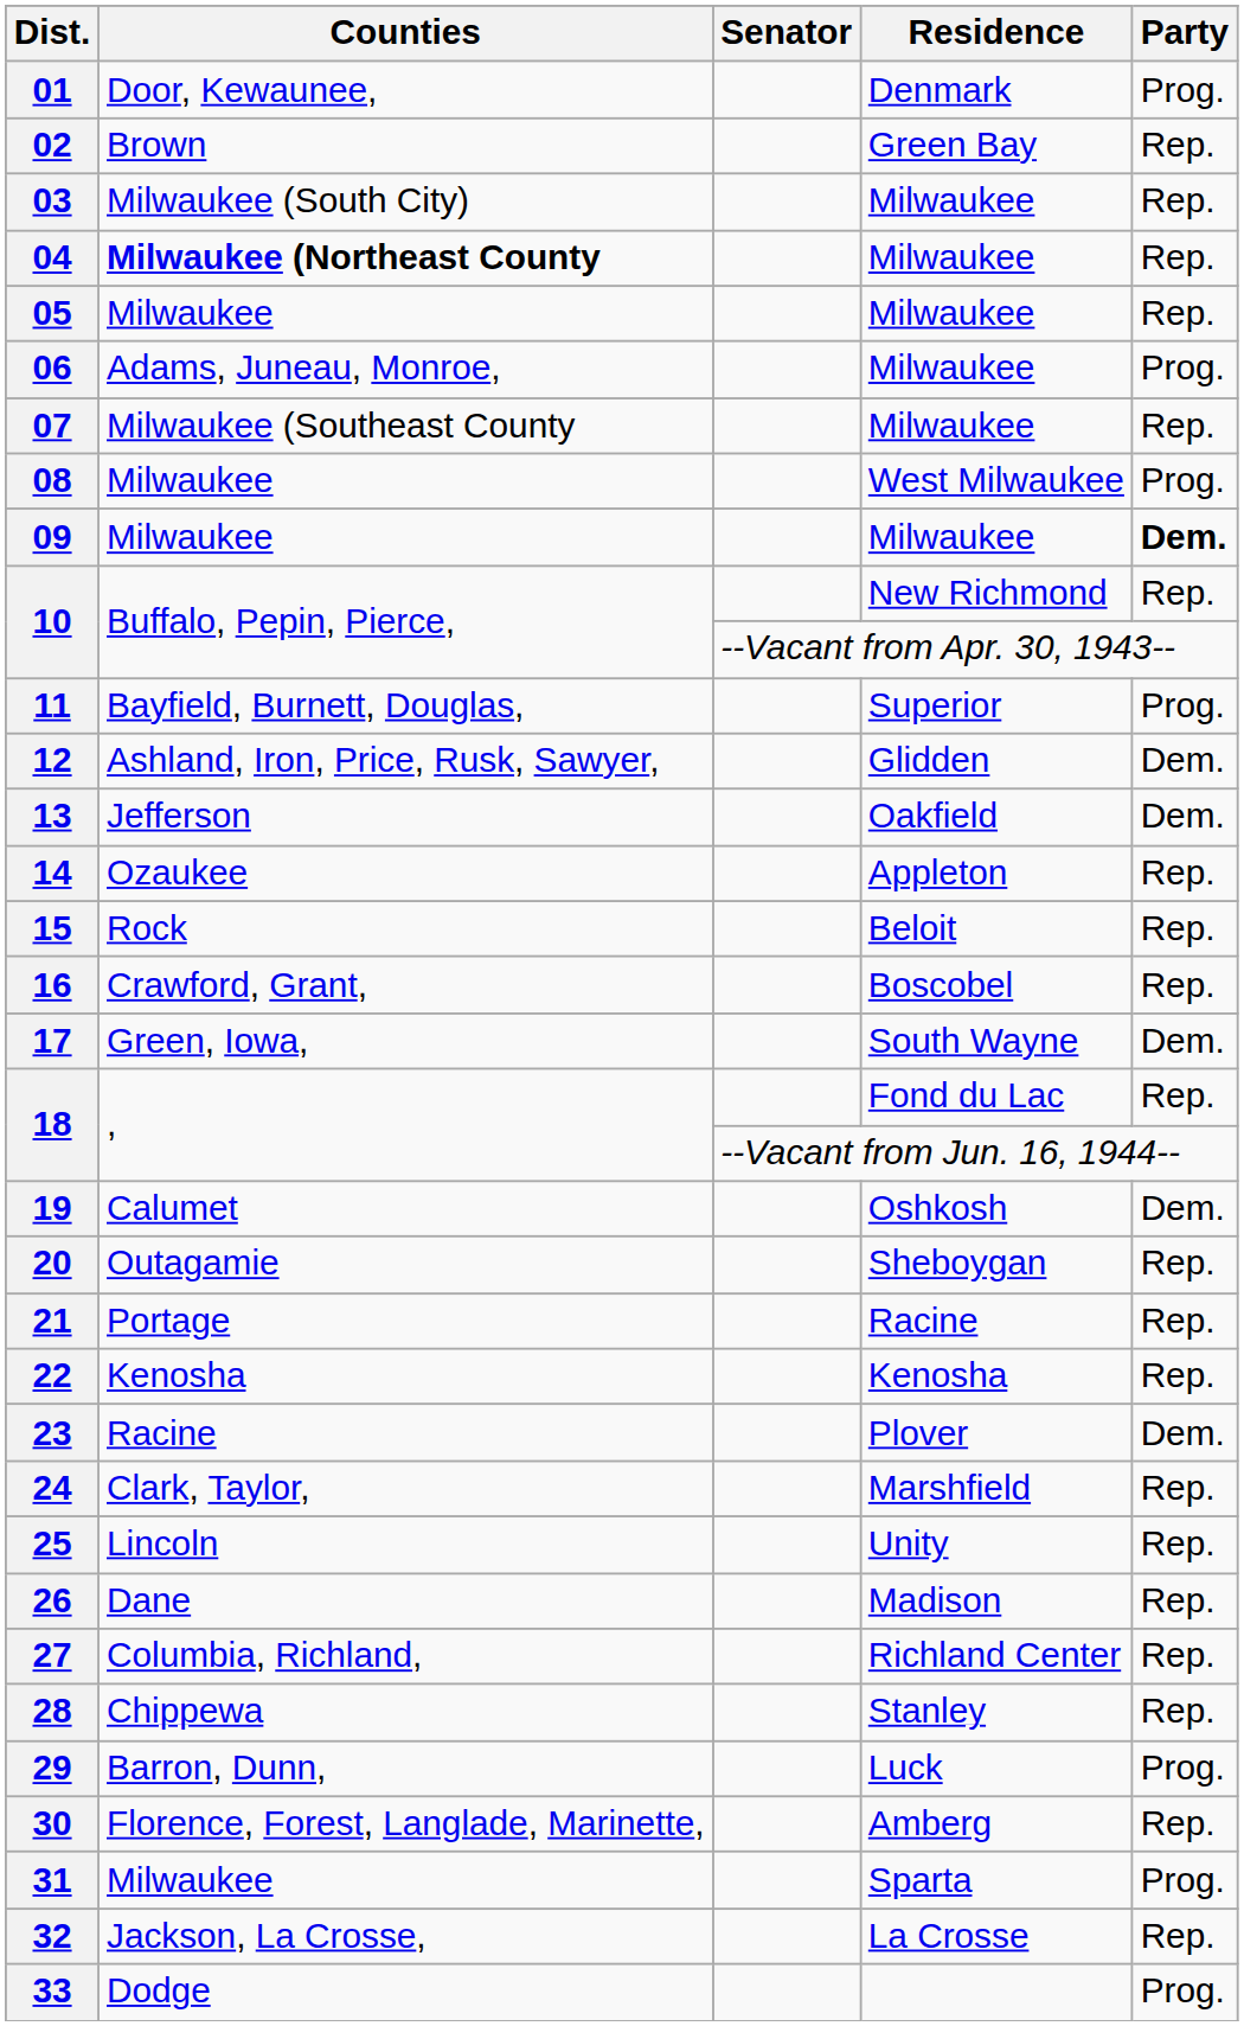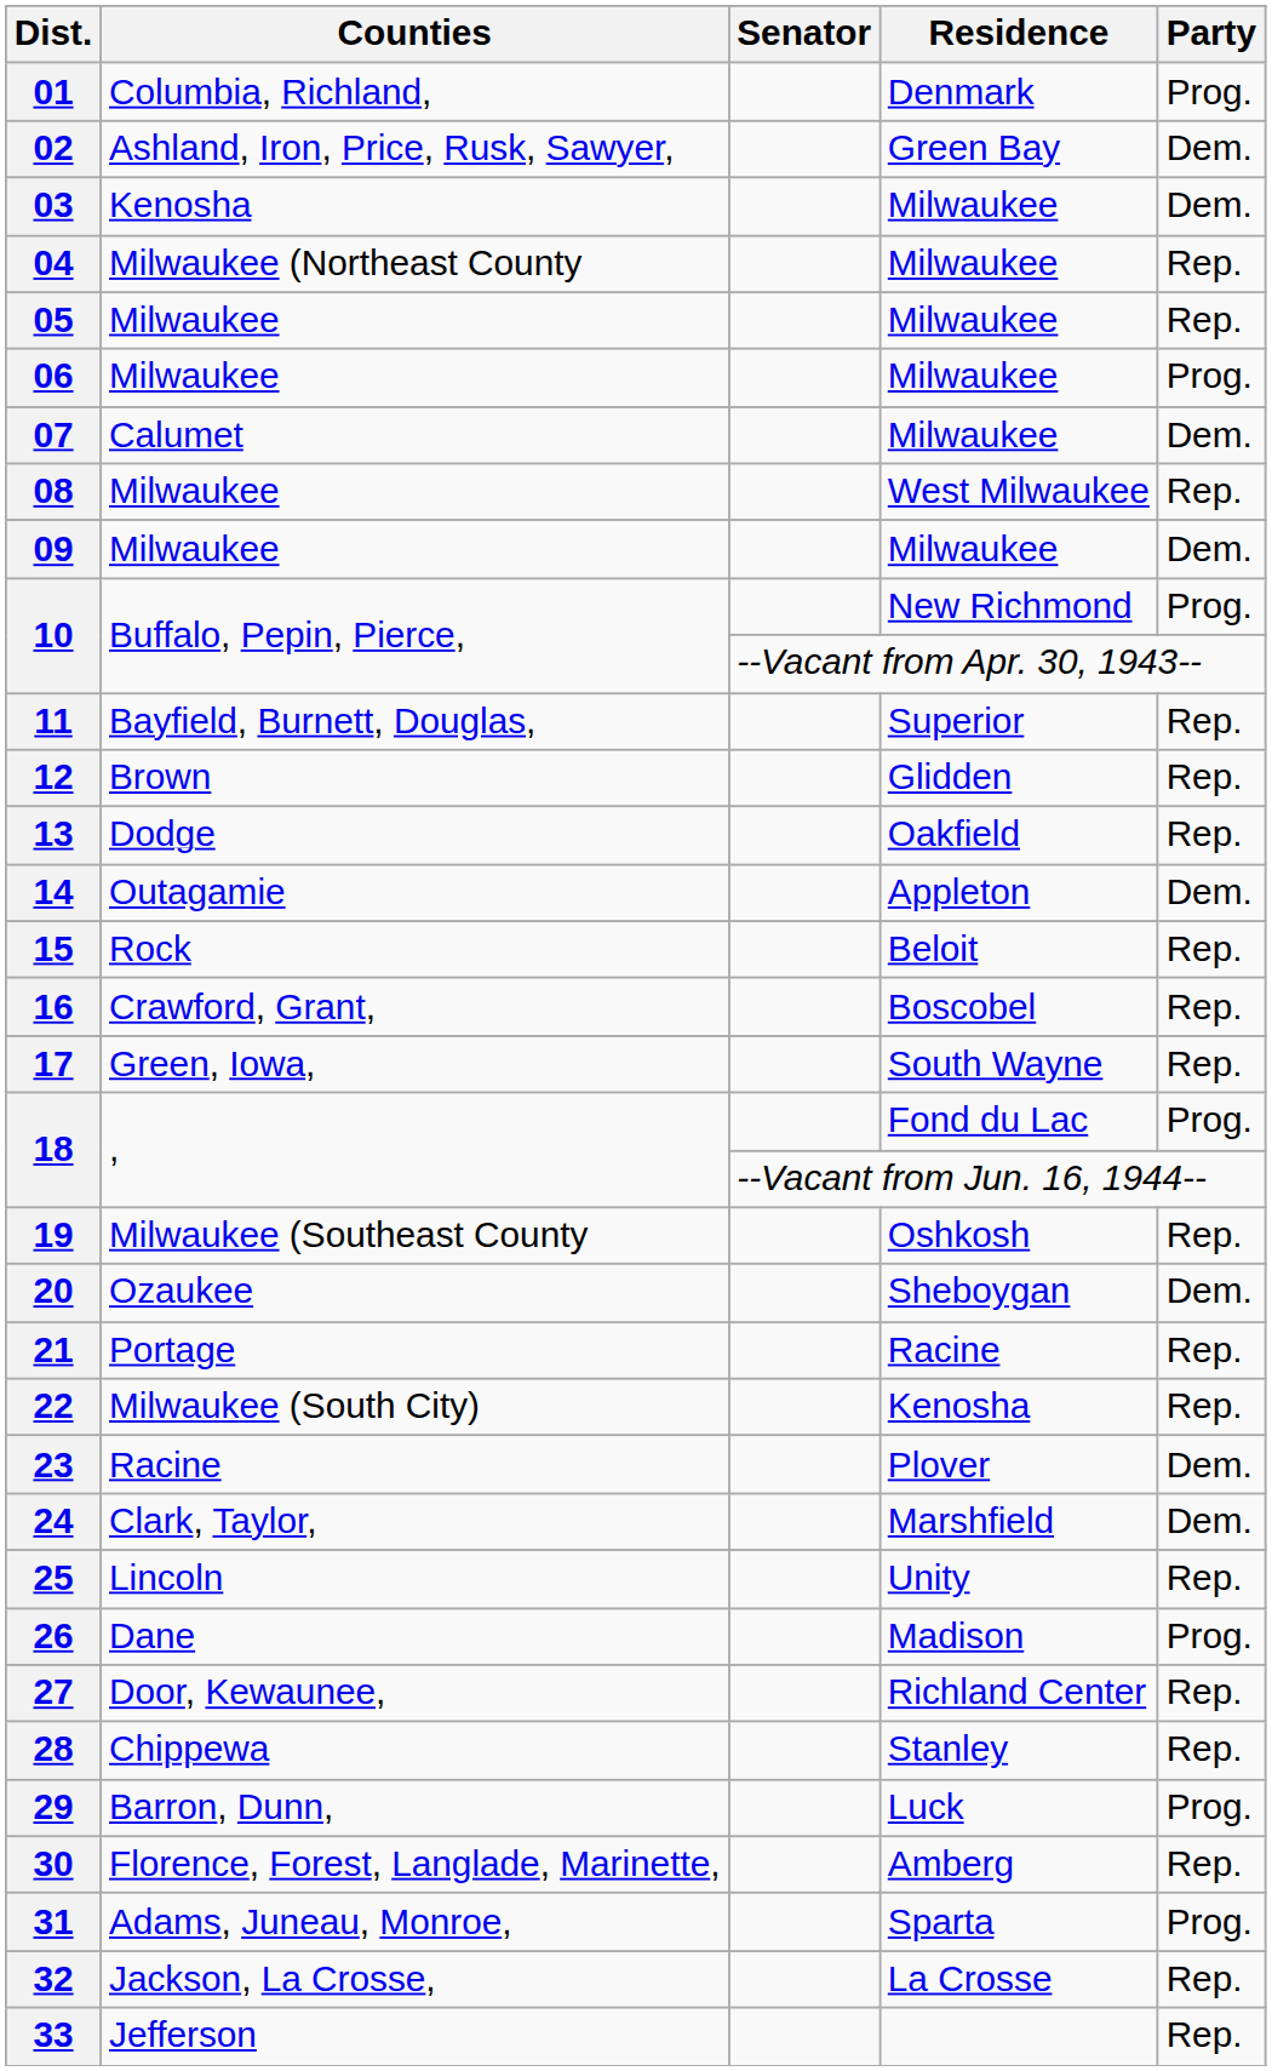 <table class="wikitable sortable">
 <tr>
 <th>Dist.</th>
 <th>Counties</th>
 <th>Senator</th>
 <th>Residence</th>
 <th>Party</th>
 </tr>
 <tr>
 <th><a href='#'>01</a></th>
-<td><a href='#'>Door</a>, <a href='#'>Kewaunee</a>, </td>
+<td><a href='#'>Columbia</a>, <a href='#'>Richland</a>, </td>
 <td></td>
 <td><a href='#'>Denmark</a></td>
 <td>Prog.</td>
 </tr>
 <tr>
 <th><a href='#'>02</a></th>
-<td><a href='#'>Brown</a> </td>
+<td><a href='#'>Ashland</a>, <a href='#'>Iron</a>, <a href='#'>Price</a>, <a href='#'>Rusk</a>, <a href='#'>Sawyer</a>, </td>
 <td></td>
 <td><a href='#'>Green Bay</a></td>
-<td>Rep.</td>
+<td>Dem.</td>
 </tr>
 <tr>
 <th><a href='#'>03</a></th>
-<td><a href='#'>Milwaukee</a> (South City)</td>
+<td><a href='#'>Kenosha</a> </td>
 <td></td>
 <td><a href='#'>Milwaukee</a></td>
-<td>Rep.</td>
+<td>Dem.</td>
 </tr>
 <tr>
 <th><a href='#'>04</a></th>
-<td><strong><a href='#'>Milwaukee</a> (Northeast County </strong></td>
+<td><a href='#'>Milwaukee</a> (Northeast County </td>
 <td></td>
 <td><a href='#'>Milwaukee</a></td>
 <td>Rep.</td>
 </tr>
 <tr>
 <th><a href='#'>05</a></th>
 <td><a href='#'>Milwaukee</a> </td>
 <td></td>
 <td><a href='#'>Milwaukee</a></td>
 <td>Rep.</td>
 </tr>
 <tr>
 <th><a href='#'>06</a></th>
-<td><a href='#'>Adams</a>, <a href='#'>Juneau</a>, <a href='#'>Monroe</a>, </td>
+<td><a href='#'>Milwaukee</a> </td>
 <td></td>
 <td><a href='#'>Milwaukee</a></td>
 <td>Prog.</td>
 </tr>
 <tr>
 <th><a href='#'>07</a></th>
-<td><a href='#'>Milwaukee</a> (Southeast County </td>
+<td><a href='#'>Calumet</a> </td>
 <td></td>
 <td><a href='#'>Milwaukee</a></td>
-<td>Rep.</td>
+<td>Dem.</td>
 </tr>
 <tr>
 <th><a href='#'>08</a></th>
 <td><a href='#'>Milwaukee</a> </td>
 <td></td>
 <td><a href='#'>West Milwaukee</a></td>
-<td>Prog.</td>
+<td>Rep.</td>
 </tr>
 <tr>
 <th><a href='#'>09</a></th>
 <td><a href='#'>Milwaukee</a> </td>
 <td></td>
 <td><a href='#'>Milwaukee</a></td>
-<td><strong>Dem.</strong></td>
+<td>Dem.</td>
 </tr>
 <tr>
 <th rowspan="2"><a href='#'>10</a></th>
 <td rowspan="2"><a href='#'>Buffalo</a>, <a href='#'>Pepin</a>, <a href='#'>Pierce</a>, </td>
 <td> </td>
 <td><a href='#'>New Richmond</a></td>
-<td>Rep.</td>
+<td>Prog.</td>
 </tr>
 <tr>
 <td colspan="3"><em>--Vacant from Apr. 30, 1943--</em></td>
 </tr>
 <tr>
 <th><a href='#'>11</a></th>
 <td><a href='#'>Bayfield</a>, <a href='#'>Burnett</a>, <a href='#'>Douglas</a>, </td>
 <td></td>
 <td><a href='#'>Superior</a></td>
-<td>Prog.</td>
+<td>Rep.</td>
 </tr>
 <tr>
 <th><a href='#'>12</a></th>
-<td><a href='#'>Ashland</a>, <a href='#'>Iron</a>, <a href='#'>Price</a>, <a href='#'>Rusk</a>, <a href='#'>Sawyer</a>, </td>
+<td><a href='#'>Brown</a> </td>
 <td></td>
 <td><a href='#'>Glidden</a></td>
-<td>Dem.</td>
+<td>Rep.</td>
 </tr>
 <tr>
 <th><a href='#'>13</a></th>
-<td><a href='#'>Jefferson</a> </td>
+<td><a href='#'>Dodge</a> </td>
 <td></td>
 <td><a href='#'>Oakfield</a></td>
-<td>Dem.</td>
+<td>Rep.</td>
 </tr>
 <tr>
 <th><a href='#'>14</a></th>
-<td><a href='#'>Ozaukee</a> </td>
+<td><a href='#'>Outagamie</a> </td>
 <td></td>
 <td><a href='#'>Appleton</a></td>
-<td>Rep.</td>
+<td>Dem.</td>
 </tr>
 <tr>
 <th><a href='#'>15</a></th>
 <td><a href='#'>Rock</a></td>
 <td></td>
 <td><a href='#'>Beloit</a></td>
 <td>Rep.</td>
 </tr>
 <tr>
 <th><a href='#'>16</a></th>
 <td><a href='#'>Crawford</a>, <a href='#'>Grant</a>, </td>
 <td></td>
 <td><a href='#'>Boscobel</a></td>
 <td>Rep.</td>
 </tr>
 <tr>
 <th><a href='#'>17</a></th>
 <td><a href='#'>Green</a>, <a href='#'>Iowa</a>, </td>
 <td></td>
 <td><a href='#'>South Wayne</a></td>
-<td>Dem.</td>
+<td>Rep.</td>
 </tr>
 <tr>
 <th rowspan="2"><a href='#'>18</a></th>
 <td rowspan="2">,  </td>
 <td> </td>
 <td><a href='#'>Fond du Lac</a></td>
-<td>Rep.</td>
+<td>Prog.</td>
 </tr>
 <tr>
 <td colspan="3"><em>--Vacant from Jun. 16, 1944--</em></td>
 </tr>
 <tr>
 <th><a href='#'>19</a></th>
-<td><a href='#'>Calumet</a> </td>
+<td><a href='#'>Milwaukee</a> (Southeast County </td>
 <td></td>
 <td><a href='#'>Oshkosh</a></td>
-<td>Dem.</td>
+<td>Rep.</td>
 </tr>
 <tr>
 <th><a href='#'>20</a></th>
-<td><a href='#'>Outagamie</a> </td>
+<td><a href='#'>Ozaukee</a> </td>
 <td></td>
 <td><a href='#'>Sheboygan</a></td>
-<td>Rep.</td>
+<td>Dem.</td>
 </tr>
 <tr>
 <th><a href='#'>21</a></th>
 <td><a href='#'>Portage</a> </td>
 <td></td>
 <td><a href='#'>Racine</a></td>
 <td>Rep.</td>
 </tr>
 <tr>
 <th><a href='#'>22</a></th>
-<td><a href='#'>Kenosha</a> </td>
+<td><a href='#'>Milwaukee</a> (South City)</td>
 <td></td>
 <td><a href='#'>Kenosha</a></td>
 <td>Rep.</td>
 </tr>
 <tr>
 <th><a href='#'>23</a></th>
 <td><a href='#'>Racine</a></td>
 <td></td>
 <td><a href='#'>Plover</a></td>
 <td>Dem.</td>
 </tr>
 <tr>
 <th><a href='#'>24</a></th>
 <td><a href='#'>Clark</a>, <a href='#'>Taylor</a>, </td>
 <td></td>
 <td><a href='#'>Marshfield</a></td>
-<td>Rep.</td>
+<td>Dem.</td>
 </tr>
 <tr>
 <th><a href='#'>25</a></th>
 <td><a href='#'>Lincoln</a> </td>
 <td></td>
 <td><a href='#'>Unity</a></td>
 <td>Rep.</td>
 </tr>
 <tr>
 <th><a href='#'>26</a></th>
 <td><a href='#'>Dane</a></td>
 <td></td>
 <td><a href='#'>Madison</a></td>
-<td>Rep.</td>
+<td>Prog.</td>
 </tr>
 <tr>
 <th><a href='#'>27</a></th>
-<td><a href='#'>Columbia</a>, <a href='#'>Richland</a>, </td>
+<td><a href='#'>Door</a>, <a href='#'>Kewaunee</a>, </td>
 <td></td>
 <td><a href='#'>Richland Center</a></td>
 <td>Rep.</td>
 </tr>
 <tr>
 <th><a href='#'>28</a></th>
 <td><a href='#'>Chippewa</a> </td>
 <td></td>
 <td><a href='#'>Stanley</a></td>
 <td>Rep.</td>
 </tr>
 <tr>
 <th><a href='#'>29</a></th>
 <td><a href='#'>Barron</a>, <a href='#'>Dunn</a>, </td>
 <td></td>
 <td><a href='#'>Luck</a></td>
 <td>Prog.</td>
 </tr>
 <tr>
 <th><a href='#'>30</a></th>
 <td><a href='#'>Florence</a>, <a href='#'>Forest</a>, <a href='#'>Langlade</a>, <a href='#'>Marinette</a>, </td>
 <td></td>
 <td><a href='#'>Amberg</a></td>
 <td>Rep.</td>
 </tr>
 <tr>
 <th><a href='#'>31</a></th>
-<td><a href='#'>Milwaukee</a> </td>
+<td><a href='#'>Adams</a>, <a href='#'>Juneau</a>, <a href='#'>Monroe</a>, </td>
 <td></td>
 <td><a href='#'>Sparta</a></td>
 <td>Prog.</td>
 </tr>
 <tr>
 <th><a href='#'>32</a></th>
 <td><a href='#'>Jackson</a>, <a href='#'>La Crosse</a>, </td>
 <td></td>
 <td><a href='#'>La Crosse</a></td>
 <td>Rep.</td>
 </tr>
 <tr>
 <th><a href='#'>33</a></th>
-<td><a href='#'>Dodge</a> </td>
+<td><a href='#'>Jefferson</a> </td>
 <td></td>
 <td></td>
-<td>Prog.</td>
+<td>Rep.</td>
 </tr>
 </table>
